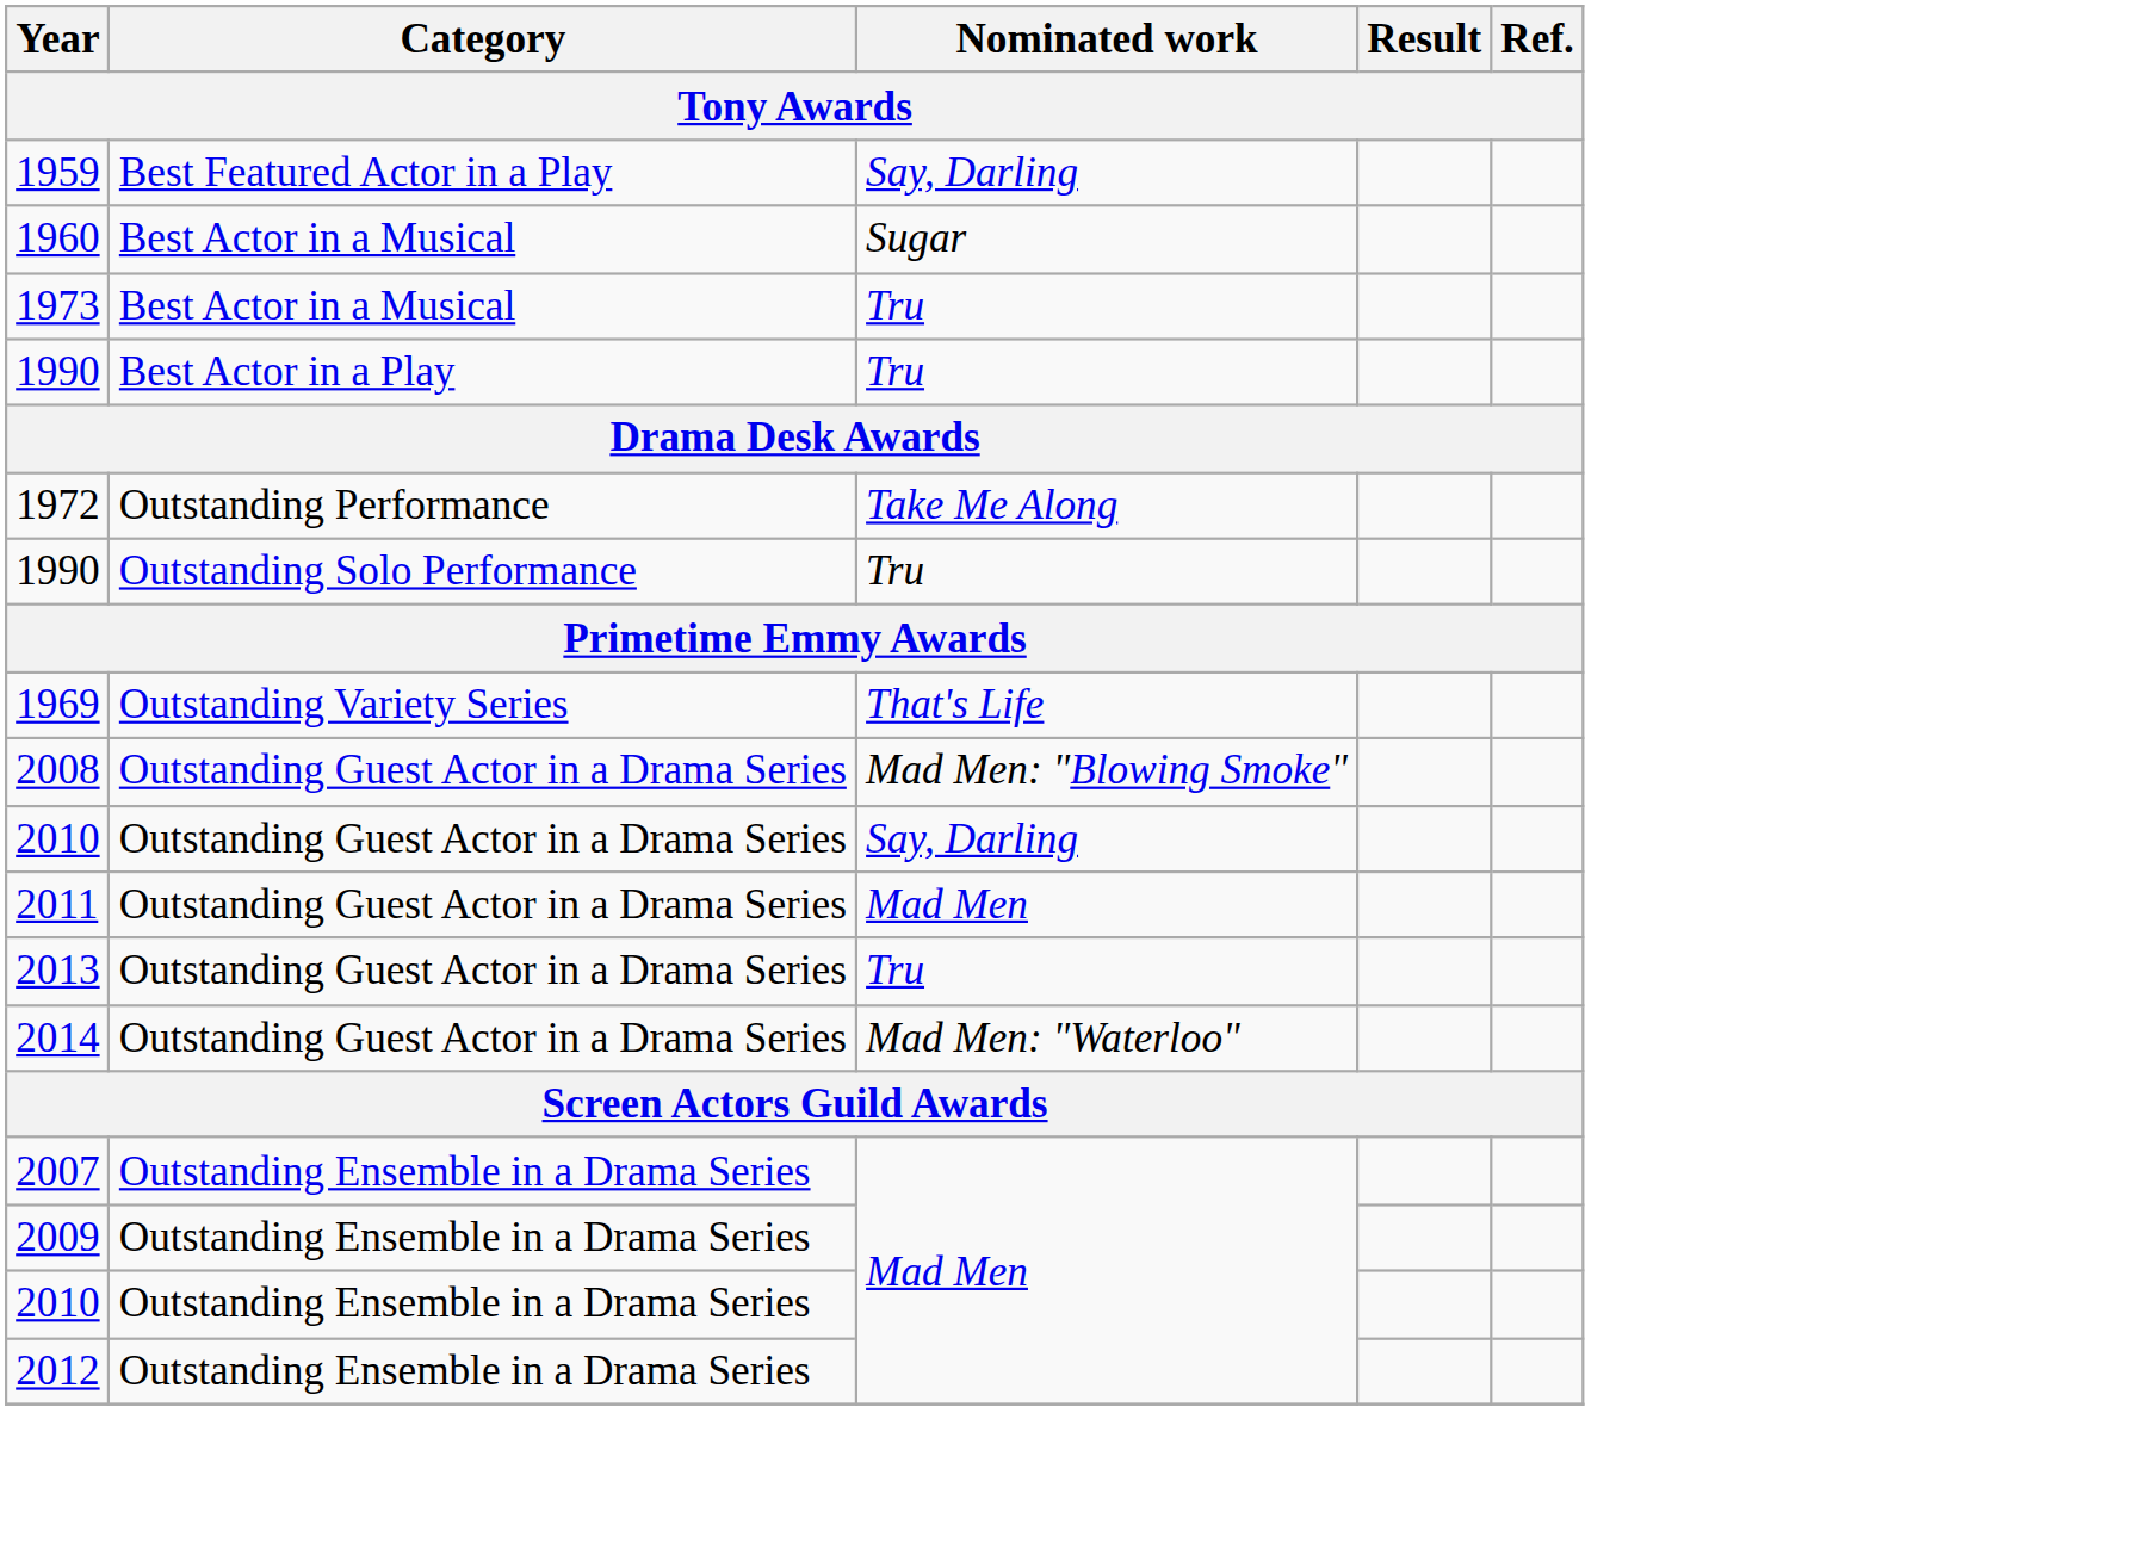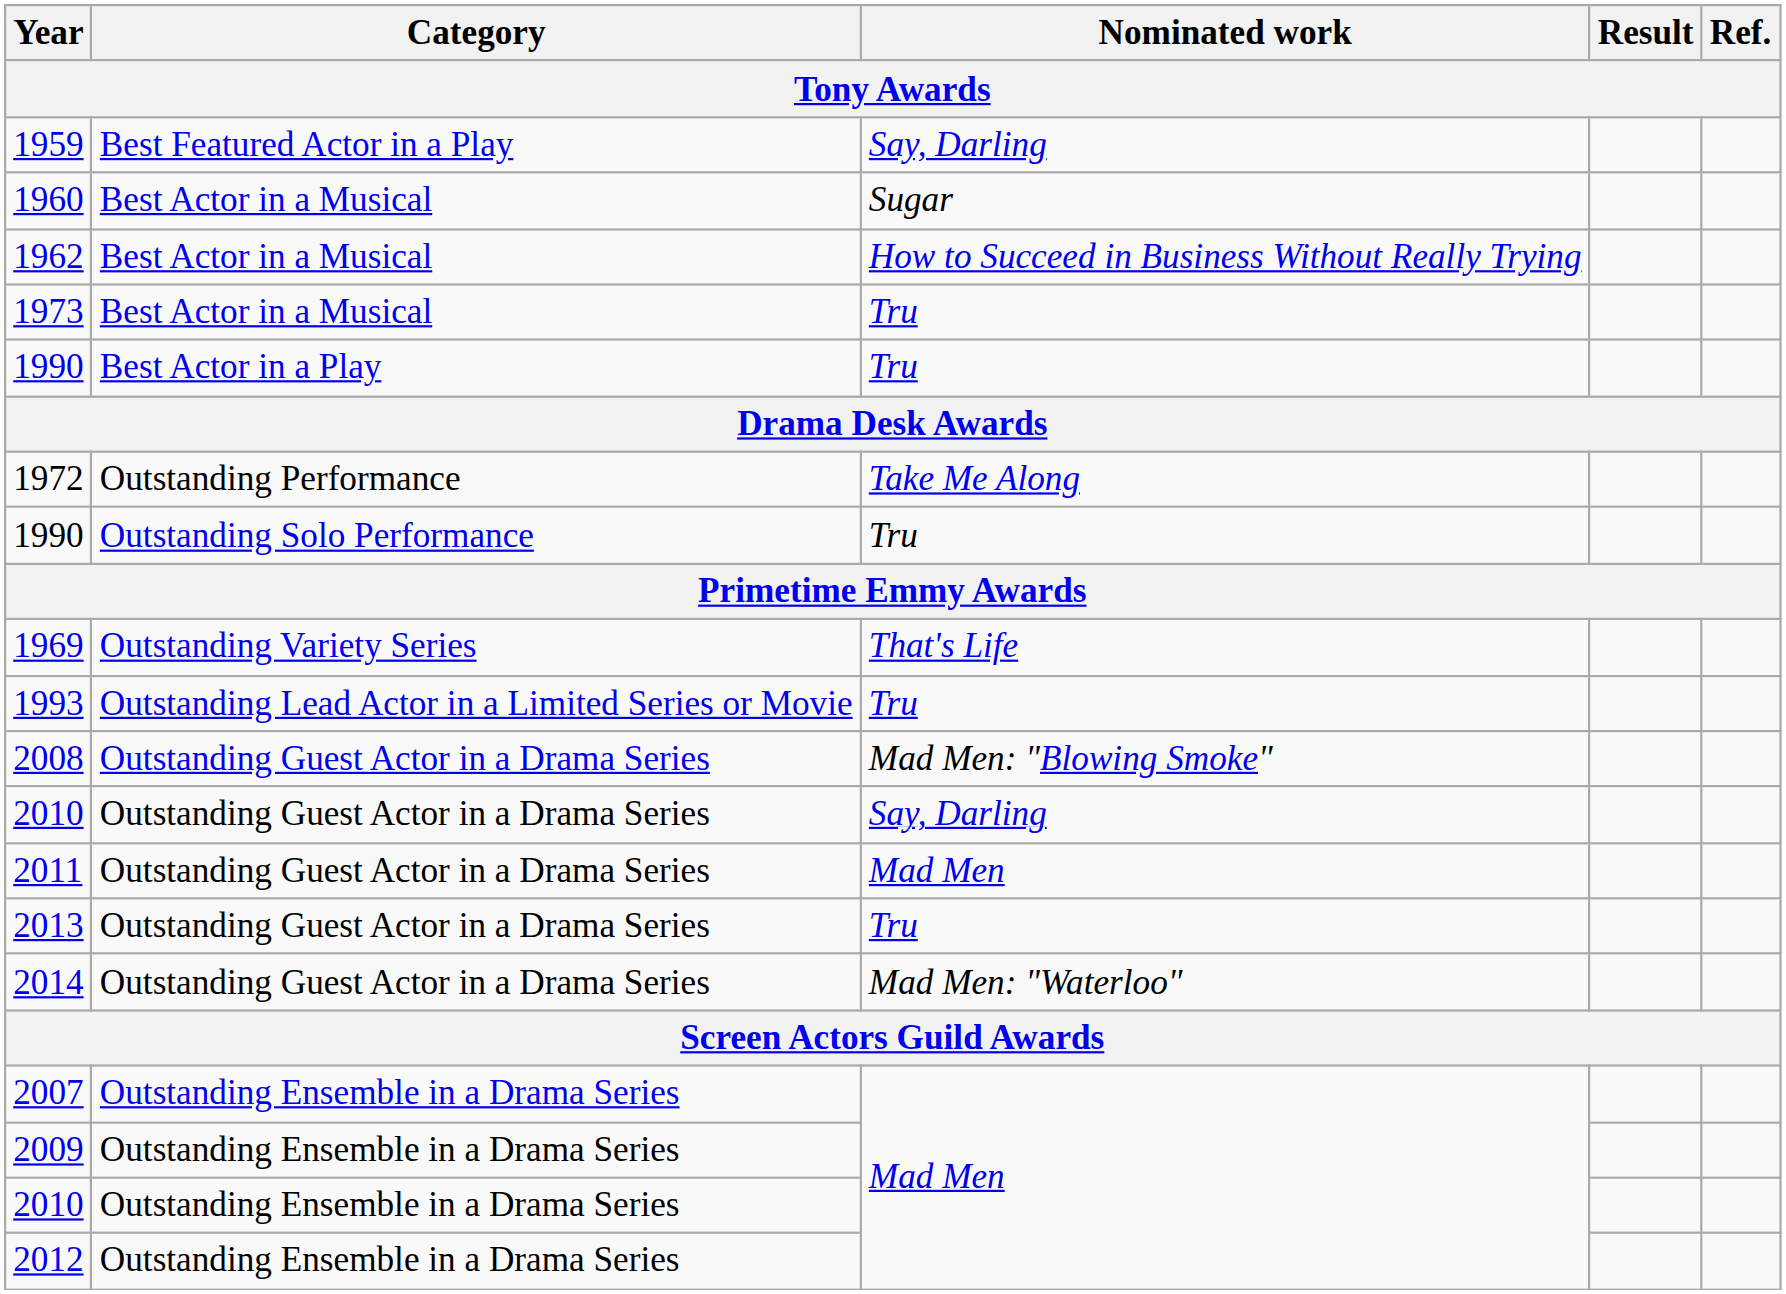 <table class="wikitable unsortable">
 <tr>
 <th>Year</th>
 <th>Category</th>
 <th>Nominated work</th>
 <th>Result</th>
 <th>Ref.</th>
 </tr>
 <tr>
 <th colspan=5><a href='#'>Tony Awards</a></th>
 </tr>
 <tr>
 <td><a href='#'>1959</a></td>
 <td><a href='#'>Best Featured Actor in a Play</a></td>
 <td><em><a href='#'>Say, Darling</a></em></td>
 <td></td>
 <td></td>
 </tr>
 <tr>
 <td><a href='#'>1960</a></td>
 <td><a href='#'>Best Actor in a Musical</a></td>
 <td><em>Sugar</em></td>
+<td></td>
+<td></td>
+</tr>
+<tr>
+<td><a href='#'>1962</a></td>
+<td><a href='#'>Best Actor in a Musical</a></td>
+<td><em><a href='#'>How to Succeed in Business Without Really Trying</a></em></td>
 <td></td>
 <td></td>
 </tr>
 <tr>
 <td><a href='#'>1973</a></td>
 <td><a href='#'>Best Actor in a Musical</a></td>
 <td><em><a href='#'>Tru</a></em></td>
 <td></td>
 <td></td>
 </tr>
 <tr>
 <td><a href='#'>1990</a></td>
 <td><a href='#'>Best Actor in a Play</a></td>
 <td><em><a href='#'>Tru</a></em></td>
 <td></td>
 <td></td>
 </tr>
 <tr>
 <th colspan=5><a href='#'>Drama Desk Awards</a></th>
 </tr>
 <tr>
 <td>1972</td>
 <td>Outstanding Performance</td>
 <td><em><a href='#'>Take Me Along</a></em></td>
 <td></td>
 <td></td>
 </tr>
 <tr>
 <td>1990</td>
 <td><a href='#'>Outstanding Solo Performance</a></td>
 <td><em>Tru</em></td>
 <td></td>
 <td></td>
 </tr>
 <tr>
 <th colspan=5><a href='#'>Primetime Emmy Awards</a></th>
 </tr>
 <tr>
 <td><a href='#'>1969</a></td>
 <td><a href='#'>Outstanding Variety Series</a></td>
 <td><em><a href='#'>That's Life</a></em></td>
+<td></td>
+<td></td>
+</tr>
+<tr>
+<td><a href='#'>1993</a></td>
+<td><a href='#'>Outstanding Lead Actor in a Limited Series or Movie</a></td>
+<td><em><a href='#'>Tru</a></em></td>
 <td></td>
 <td></td>
 </tr>
 <tr>
 <td><a href='#'>2008</a></td>
 <td rowspan=1><a href='#'>Outstanding Guest Actor in a Drama Series</a></td>
 <td><em>Mad Men: "<a href='#'>Blowing Smoke</a>"</em></td>
 <td></td>
 <td></td>
 </tr>
 <tr>
 <td><a href='#'>2010</a></td>
 <td>Outstanding Guest Actor in a Drama Series</td>
 <td><em><a href='#'>Say, Darling</a></em></td>
 <td></td>
 <td></td>
 </tr>
 <tr>
 <td><a href='#'>2011</a></td>
 <td>Outstanding Guest Actor in a Drama Series</td>
 <td rowspan=1><em><a href='#'>Mad Men</a></em></td>
 <td></td>
 <td></td>
 </tr>
 <tr>
 <td><a href='#'>2013</a></td>
 <td>Outstanding Guest Actor in a Drama Series</td>
 <td><em><a href='#'>Tru</a></em></td>
 <td></td>
 <td></td>
 </tr>
 <tr>
 <td><a href='#'>2014</a></td>
 <td>Outstanding Guest Actor in a Drama Series</td>
 <td><em>Mad Men: "Waterloo"</em></td>
 <td></td>
 <td></td>
 </tr>
 <tr>
 <th colspan=5><a href='#'>Screen Actors Guild Awards</a></th>
 </tr>
 <tr>
 <td><a href='#'>2007</a></td>
 <td rowspan=1><a href='#'>Outstanding Ensemble in a Drama Series</a></td>
 <td rowspan=4><em><a href='#'>Mad Men</a></em></td>
 <td></td>
 <td></td>
 </tr>
 <tr>
 <td><a href='#'>2009</a></td>
 <td>Outstanding Ensemble in a Drama Series</td>
 <td></td>
 <td></td>
 </tr>
 <tr>
 <td><a href='#'>2010</a></td>
 <td>Outstanding Ensemble in a Drama Series</td>
 <td></td>
 <td></td>
 </tr>
 <tr>
 <td><a href='#'>2012</a></td>
 <td>Outstanding Ensemble in a Drama Series</td>
 <td></td>
 <td></td>
 </tr>
 <tr>
 </tr>
 </table>
